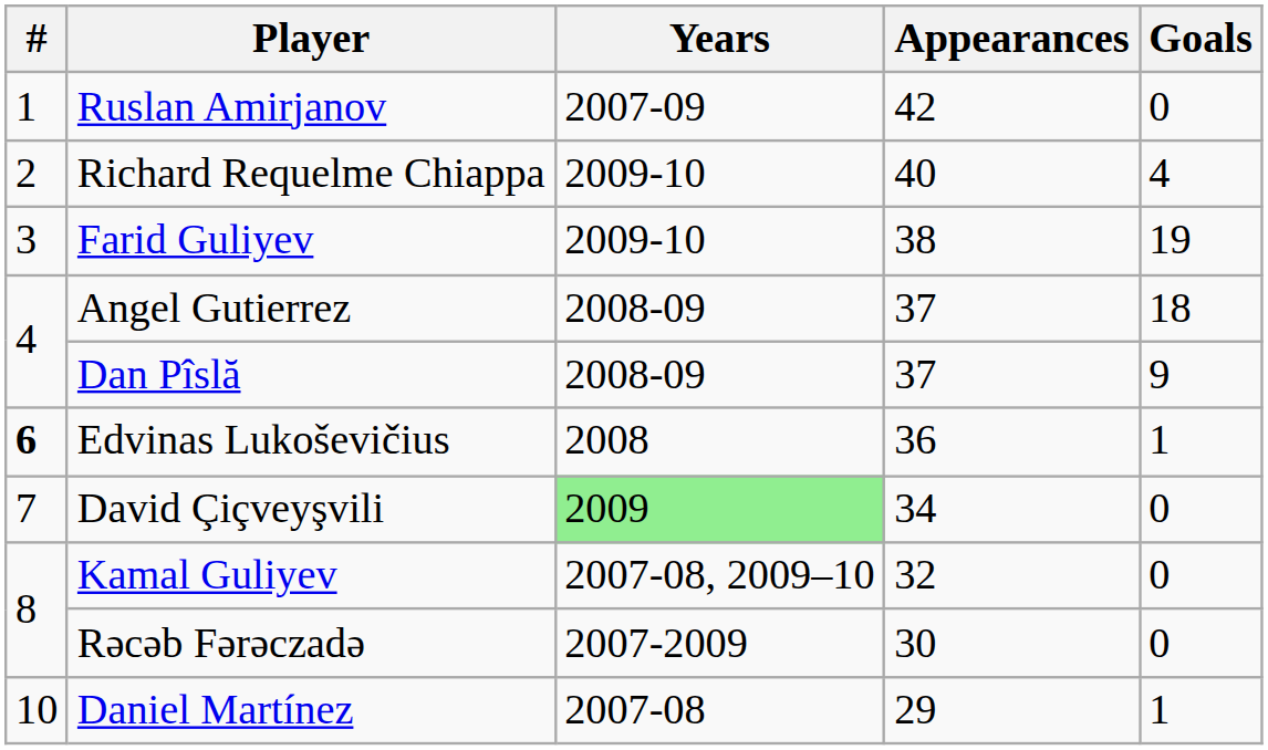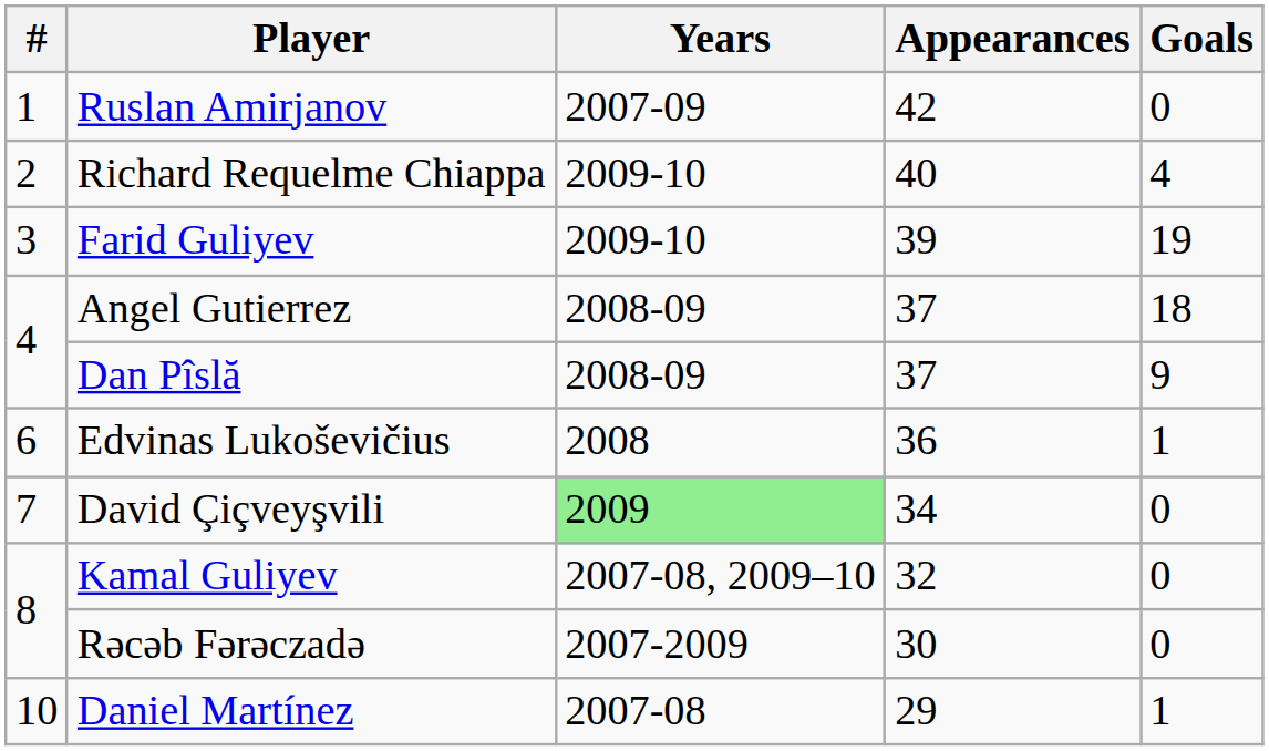 <table class="wikitable">
 <tr>
 <th>#</th>
 <th>Player</th>
 <th>Years</th>
 <th>Appearances</th>
 <th>Goals</th>
 </tr>
 <tr>
 <td>1</td>
 <td> <a href='#'>Ruslan Amirjanov</a></td>
 <td>2007-09</td>
 <td>42</td>
 <td>0</td>
 </tr>
 <tr>
 <td>2</td>
 <td> Richard Requelme Chiappa</td>
 <td>2009-10</td>
 <td>40</td>
 <td>4</td>
 </tr>
 <tr>
 <td>3</td>
 <td> <a href='#'>Farid Guliyev</a></td>
 <td>2009-10</td>
-<td>38</td>
+<td>39</td>
 <td>19</td>
 </tr>
 <tr>
 <td rowspan="2">4</td>
 <td> Angel Gutierrez</td>
 <td>2008-09</td>
 <td>37</td>
 <td>18</td>
 </tr>
 <tr>
 <td> <a href='#'>Dan Pîslă</a></td>
 <td>2008-09</td>
 <td>37</td>
 <td>9</td>
 </tr>
 <tr>
-<td><strong>6</strong></td>
+<td>6</td>
 <td> Edvinas Lukoševičius</td>
 <td>2008</td>
 <td>36</td>
 <td>1</td>
 </tr>
 <tr>
 <td>7</td>
 <td> David Çiçveyşvili</td>
 <td style="background: lightgreen;">2009</td>
 <td>34</td>
 <td>0</td>
 </tr>
 <tr>
 <td rowspan="2">8</td>
 <td> <a href='#'>Kamal Guliyev</a></td>
 <td>2007-08, 2009–10</td>
 <td>32</td>
 <td>0</td>
 </tr>
 <tr>
 <td> Rəcəb Fərəczadə</td>
 <td>2007-2009</td>
 <td>30</td>
 <td>0</td>
 </tr>
 <tr>
 <td>10</td>
 <td> <a href='#'>Daniel Martínez</a></td>
 <td>2007-08</td>
 <td>29</td>
 <td>1</td>
 </tr>
 </table>
